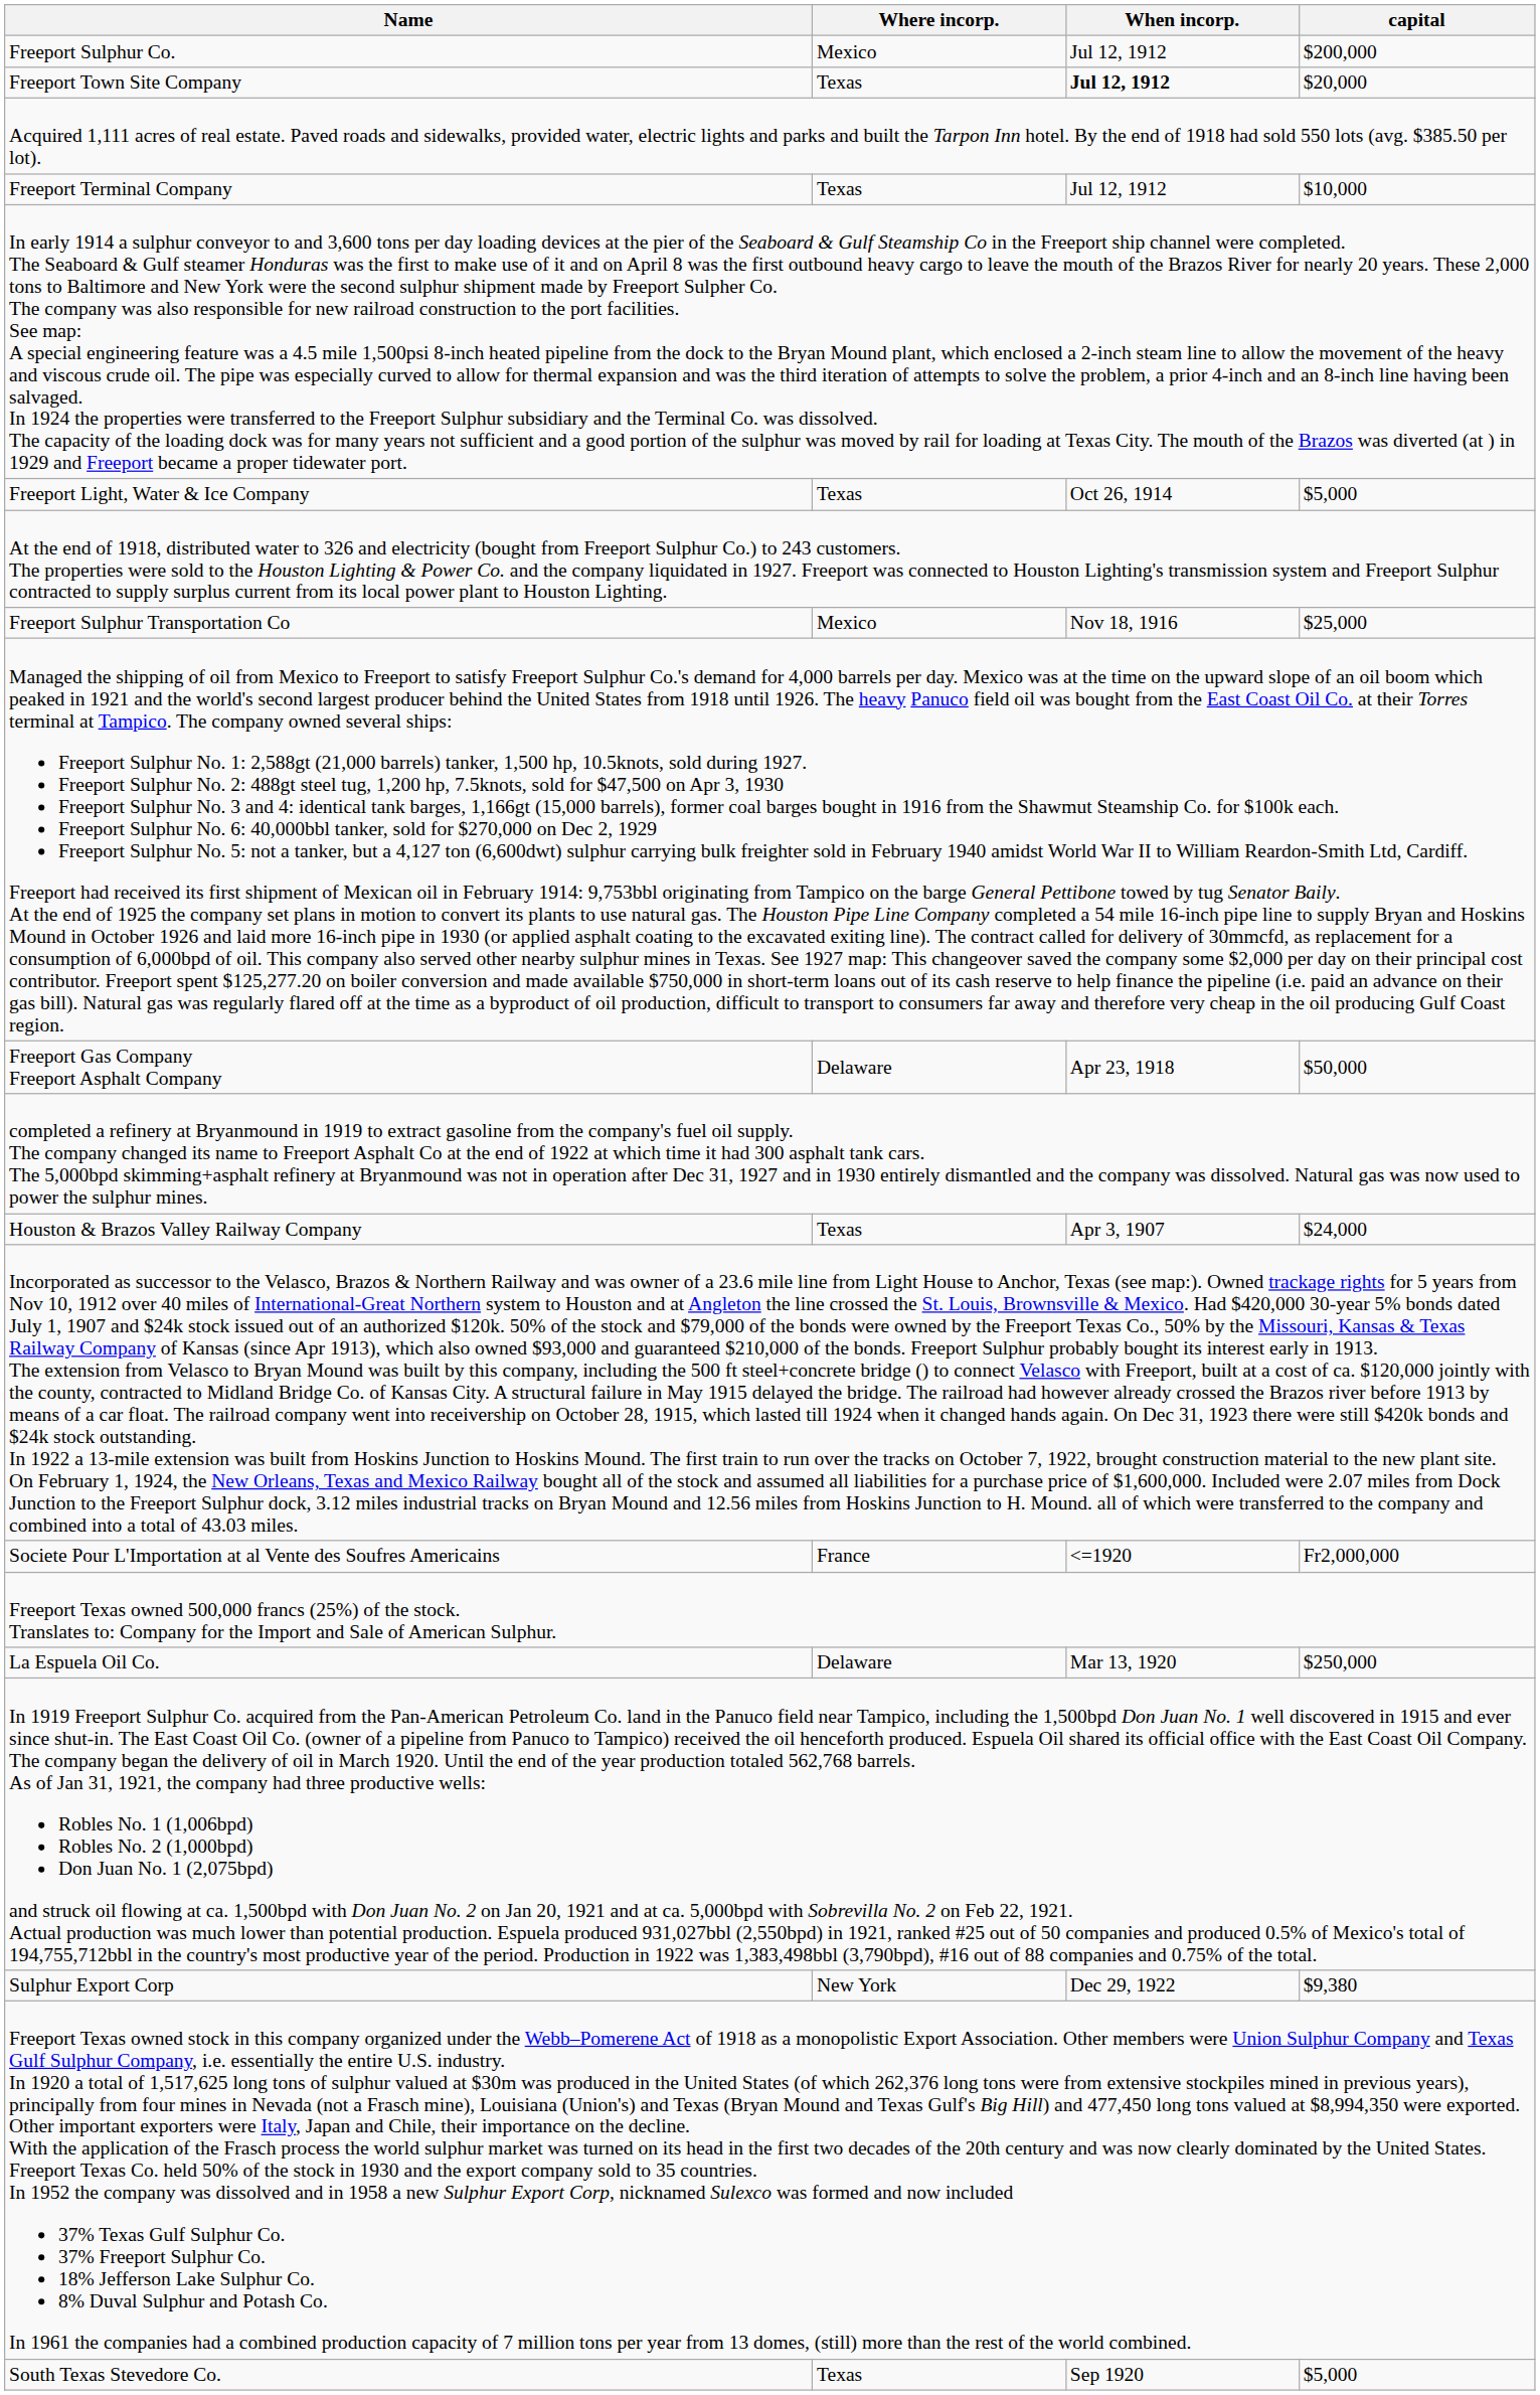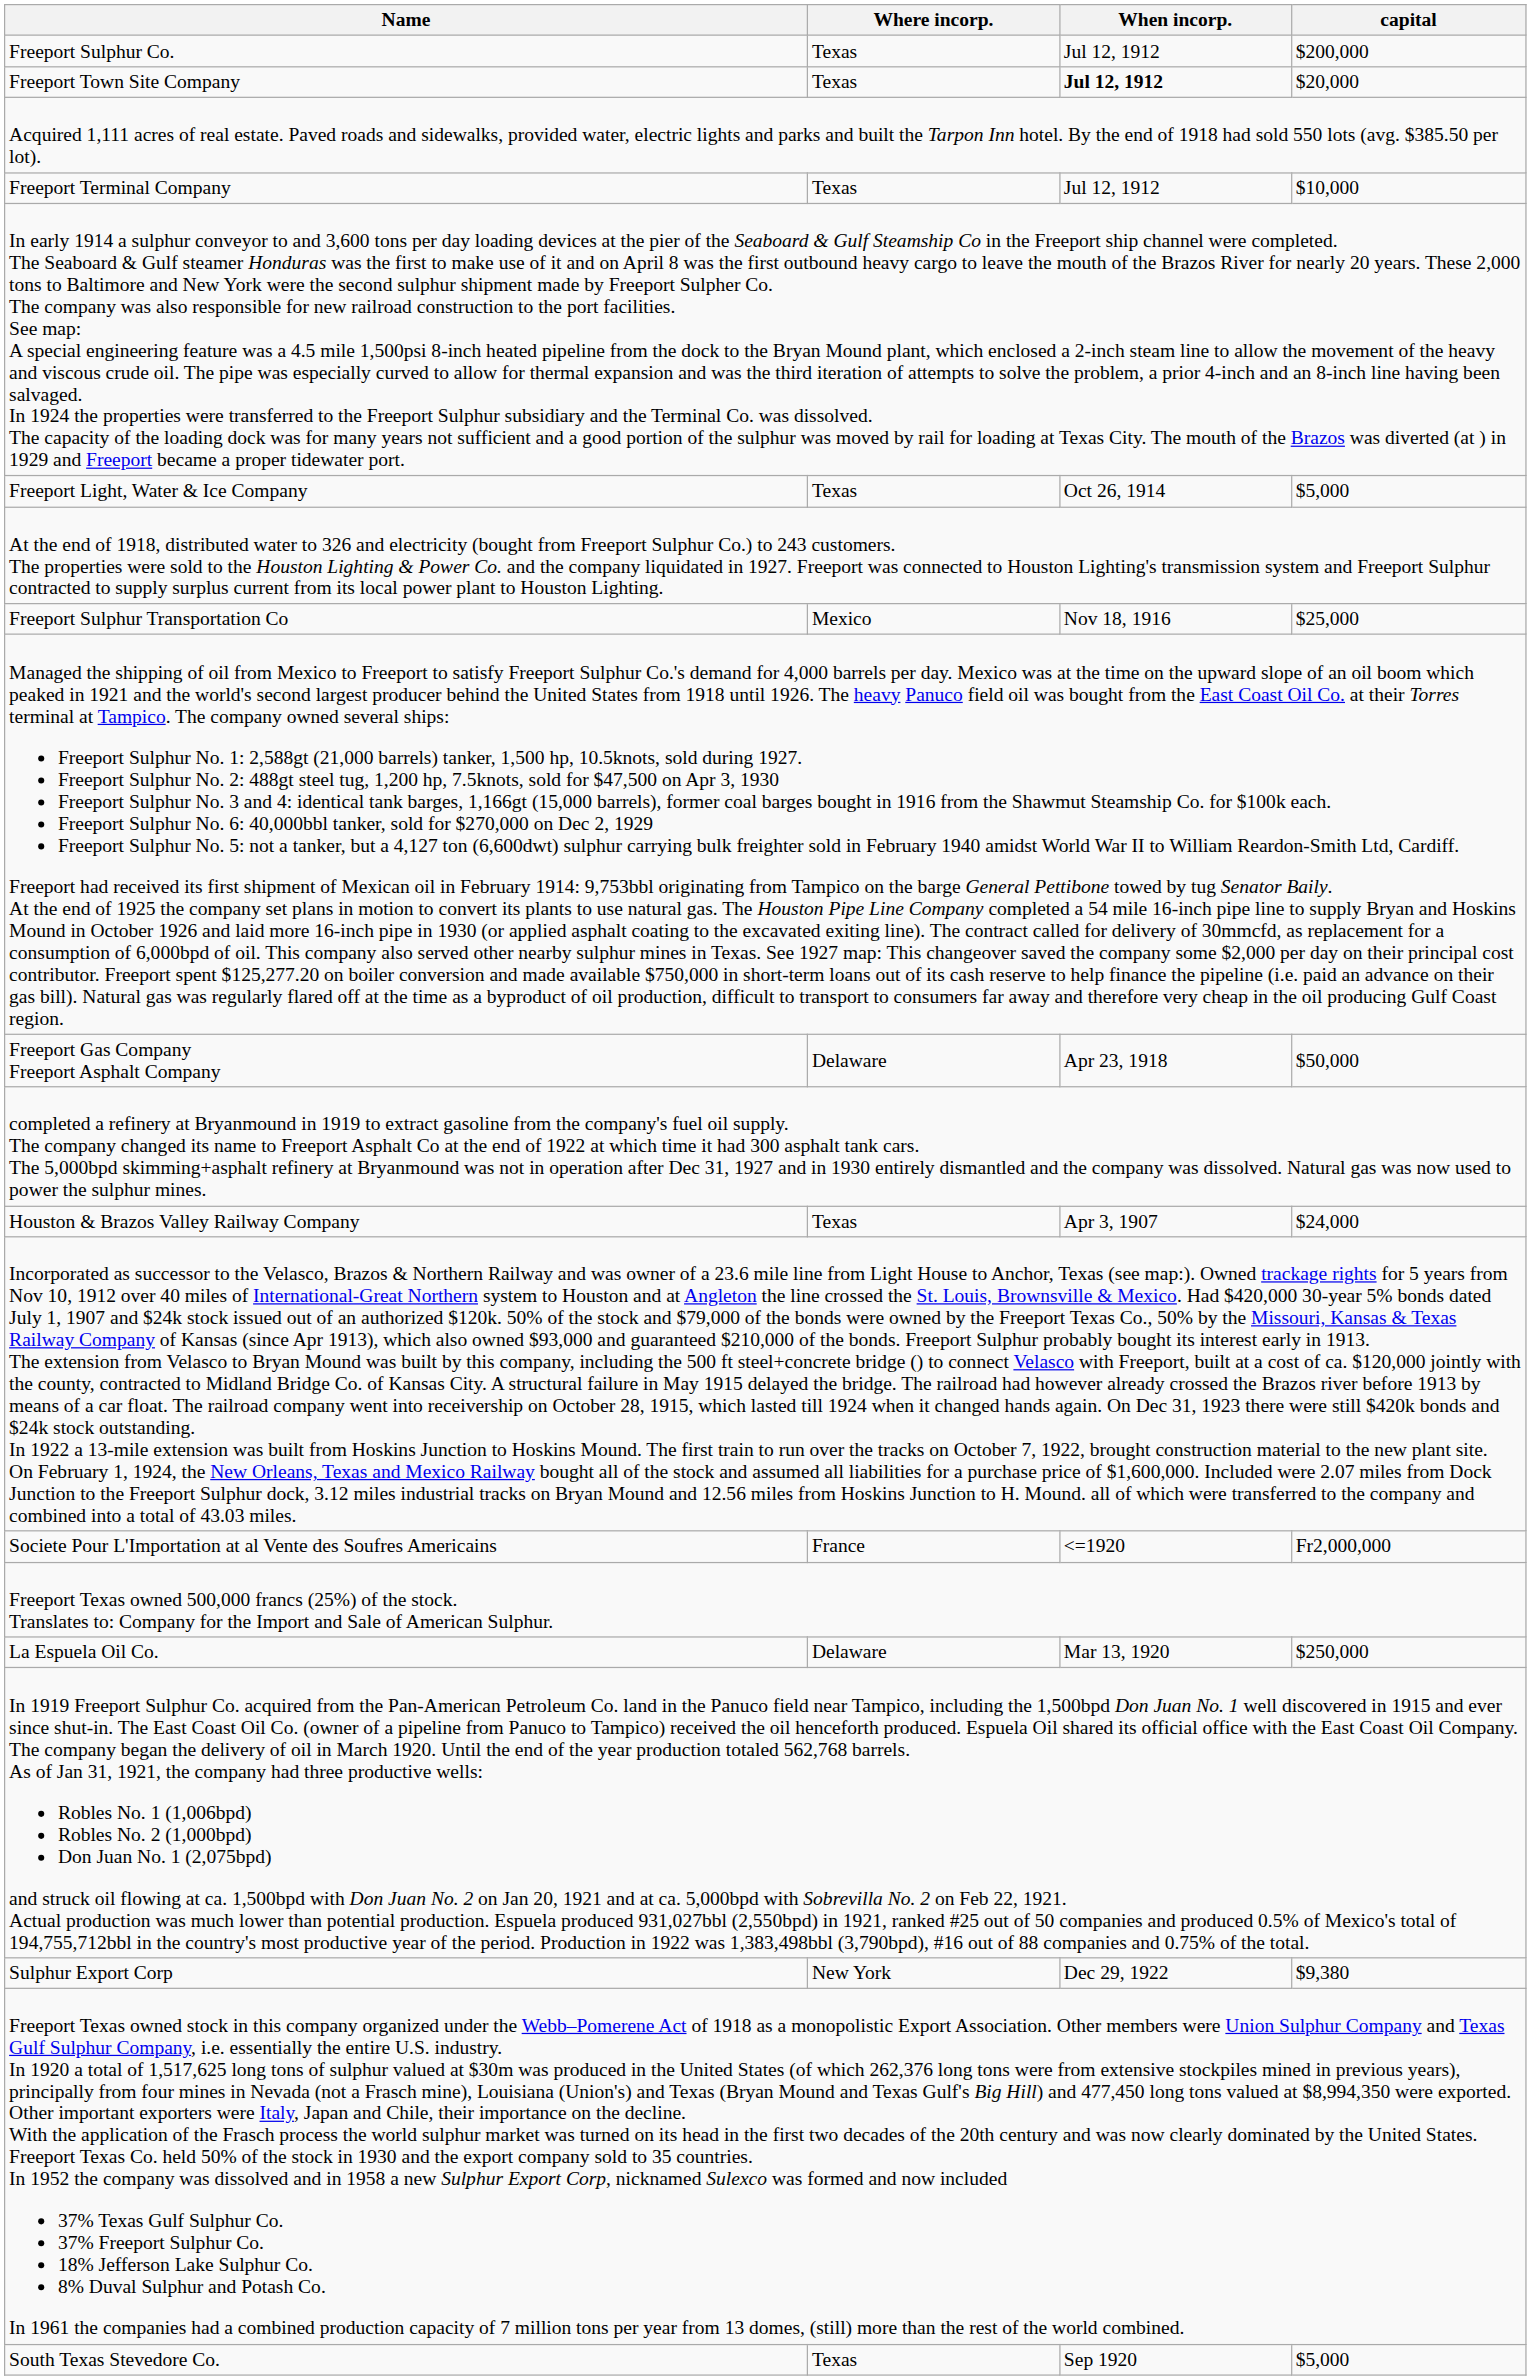 <table class=wikitable>
 <tr>
 <th>Name</th>
 <th>Where incorp.</th>
 <th>When incorp.</th>
 <th>capital</th>
 </tr>
 <tr>
 <td>Freeport Sulphur Co.</td>
-<td>Mexico</td>
+<td>Texas</td>
 <td>Jul 12, 1912</td>
 <td>$200,000</td>
 </tr>
 <tr>
 <td>Freeport Town Site Company</td>
 <td>Texas</td>
 <td><strong>Jul 12, 1912</strong></td>
 <td>$20,000</td>
 </tr>
 <tr>
 <td colspan=4><br>Acquired 1,111 acres of real estate. Paved roads and sidewalks, provided water, electric lights and parks and built the <em>Tarpon Inn</em> hotel. By the end of 1918 had sold 550 lots (avg. $385.50 per lot).</td>
 </tr>
 <tr>
 <td>Freeport Terminal Company</td>
 <td>Texas</td>
 <td>Jul 12, 1912</td>
 <td>$10,000</td>
 </tr>
 <tr>
 <td colspan=4><br>In early 1914 a sulphur conveyor to and 3,600 tons per day loading devices at the pier of the <em>Seaboard & Gulf Steamship Co</em> in the Freeport ship channel were completed.<br>The Seaboard & Gulf steamer <em>Honduras</em> was the first to make use of it and on April 8 was the first outbound heavy cargo to leave the mouth of the Brazos River for nearly 20 years. These 2,000 tons to Baltimore and New York were the second sulphur shipment made by Freeport Sulpher Co.<br>The company was also responsible for new railroad construction to the port facilities.<br>See map:<br>A special engineering feature was a 4.5 mile 1,500psi 8-inch heated pipeline from the dock to the Bryan Mound plant, which enclosed a 2-inch steam line to allow the movement of the heavy and viscous crude oil. The pipe was especially curved to allow for thermal expansion and was the third iteration of attempts to solve the problem, a prior 4-inch and an 8-inch line having been salvaged.<br>In 1924 the properties were transferred to the Freeport Sulphur subsidiary and the Terminal Co. was dissolved.<br>The capacity of the loading dock was for many years not sufficient and a good portion of the sulphur was moved by rail for loading at Texas City. The mouth of the <a href='#'>Brazos</a> was diverted (at ) in 1929 and <a href='#'>Freeport</a> became a proper tidewater port.</td>
 </tr>
 <tr>
 <td>Freeport Light, Water & Ice Company</td>
 <td>Texas</td>
 <td>Oct 26, 1914</td>
 <td>$5,000</td>
 </tr>
 <tr>
 <td colspan=4><br>At the end of 1918, distributed water to 326 and electricity (bought from Freeport Sulphur Co.) to 243 customers.<br>The properties were sold to the <em>Houston Lighting & Power Co.</em> and the company liquidated in 1927. Freeport was connected to Houston Lighting's transmission system and Freeport Sulphur contracted to supply surplus current from its local power plant to Houston Lighting.</td>
 </tr>
 <tr>
 <td>Freeport Sulphur Transportation Co</td>
 <td>Mexico</td>
 <td>Nov 18, 1916</td>
 <td>$25,000</td>
 </tr>
 <tr>
 <td colspan=4><br>Managed the shipping of oil from Mexico to Freeport to satisfy Freeport Sulphur Co.'s demand for 4,000 barrels per day. Mexico was at the time on the upward slope of an oil boom which peaked in 1921 and the world's second largest producer behind the United States from 1918 until 1926. The <a href='#'>heavy</a> <a href='#'>Panuco</a> field oil was bought from the <a href='#'>East Coast Oil Co.</a> at their <em>Torres</em> terminal at <a href='#'>Tampico</a>. The company owned several ships:<ul><li>Freeport Sulphur No. 1: 2,588gt (21,000 barrels) tanker, 1,500 hp, 10.5knots, sold during 1927.</li><li>Freeport Sulphur No. 2: 488gt steel tug, 1,200 hp, 7.5knots, sold for $47,500 on Apr 3, 1930</li><li>Freeport Sulphur No. 3 and 4: identical tank barges, 1,166gt (15,000 barrels), former coal barges bought in 1916 from the Shawmut Steamship Co. for $100k each.</li><li>Freeport Sulphur No. 6: 40,000bbl tanker, sold for $270,000 on Dec 2, 1929</li><li>Freeport Sulphur No. 5: not a tanker, but a 4,127 ton (6,600dwt) sulphur carrying bulk freighter sold in February 1940 amidst World War II to William Reardon-Smith Ltd, Cardiff.</li></ul>Freeport had received its first shipment of Mexican oil in February 1914: 9,753bbl originating from Tampico on the barge <em>General Pettibone</em> towed by tug <em>Senator Baily</em>.<br>At the end of 1925 the company set plans in motion to convert its plants to use natural gas. The <em>Houston Pipe Line Company</em> completed a 54 mile 16-inch pipe line to supply Bryan and Hoskins Mound in October 1926 and laid more 16-inch pipe in 1930 (or applied asphalt coating to the excavated exiting line). The contract called for delivery of 30mmcfd, as replacement for a consumption of 6,000bpd of oil. This company also served other nearby sulphur mines in Texas. See 1927 map: This changeover saved the company some $2,000 per day on their principal cost contributor. Freeport spent $125,277.20 on boiler conversion and made available $750,000 in short-term loans out of its cash reserve to help finance the pipeline (i.e. paid an advance on their gas bill). Natural gas was regularly flared off at the time as a byproduct of oil production, difficult to transport to consumers far away and therefore very cheap in the oil producing Gulf Coast region.</td>
 </tr>
 <tr>
 <td>Freeport Gas Company<br>Freeport Asphalt Company</td>
 <td>Delaware</td>
 <td>Apr 23, 1918</td>
 <td>$50,000</td>
 </tr>
 <tr>
 <td colspan=4><br>completed a refinery at Bryanmound in 1919 to extract gasoline from the company's fuel oil supply.<br>The company changed its name to Freeport Asphalt Co at the end of 1922 at which time it had 300 asphalt tank cars.<br>The 5,000bpd skimming+asphalt refinery at Bryanmound was not in operation after Dec 31, 1927 and in 1930 entirely dismantled and the company was dissolved. Natural gas was now used to power the sulphur mines.</td>
 </tr>
 <tr>
 <td>Houston & Brazos Valley Railway Company</td>
 <td>Texas</td>
 <td>Apr 3, 1907</td>
 <td>$24,000</td>
 </tr>
 <tr>
 <td colspan=4><br>Incorporated as successor to the Velasco, Brazos & Northern Railway and was owner of a 23.6 mile line from Light House to Anchor, Texas (see map:). Owned <a href='#'>trackage rights</a> for 5 years from Nov 10, 1912 over 40 miles of <a href='#'>International-Great Northern</a> system to Houston and at <a href='#'>Angleton</a> the line crossed the <a href='#'>St. Louis, Brownsville & Mexico</a>. Had $420,000 30-year 5% bonds dated July 1, 1907 and $24k stock issued out of an authorized $120k. 50% of the stock and $79,000 of the bonds were owned by the Freeport Texas Co., 50% by the <a href='#'>Missouri, Kansas & Texas Railway Company</a> of Kansas (since Apr 1913), which also owned $93,000 and guaranteed $210,000 of the bonds. Freeport Sulphur probably bought its interest early in 1913.<br>The extension from Velasco to Bryan Mound was built by this company, including the 500 ft steel+concrete bridge () to connect <a href='#'>Velasco</a> with Freeport, built at a cost of ca. $120,000 jointly with the county, contracted to Midland Bridge Co. of Kansas City. A structural failure in May 1915 delayed the bridge. The railroad had however already crossed the Brazos river before 1913 by means of a car float. The railroad company went into receivership on October 28, 1915, which lasted till 1924 when it changed hands again. On Dec 31, 1923 there were still $420k bonds and $24k stock outstanding.<br>In 1922 a 13-mile extension was built from Hoskins Junction to Hoskins Mound. The first train to run over the tracks on October 7, 1922, brought construction material to the new plant site.<br>On February 1, 1924, the <a href='#'>New Orleans, Texas and Mexico Railway</a> bought all of the stock and assumed all liabilities for a purchase price of $1,600,000. Included were 2.07 miles from Dock Junction to the Freeport Sulphur dock, 3.12 miles industrial tracks on Bryan Mound and 12.56 miles from Hoskins Junction to H. Mound. all of which were transferred to the company and combined into a total of 43.03 miles.</td>
 </tr>
 <tr>
 <td>Societe Pour L'Importation at al Vente des Soufres Americains</td>
 <td>France</td>
 <td><=1920</td>
 <td>Fr2,000,000</td>
 </tr>
 <tr>
 <td colspan=4><br>Freeport Texas owned 500,000 francs (25%) of the stock.<br>Translates to: Company for the Import and Sale of American Sulphur.</td>
 </tr>
 <tr>
 <td>La Espuela Oil Co.</td>
 <td>Delaware</td>
 <td>Mar 13, 1920</td>
 <td>$250,000</td>
 </tr>
 <tr>
 <td colspan=4><br>In 1919 Freeport Sulphur Co. acquired from the Pan-American Petroleum Co. land in the Panuco field near Tampico, including the 1,500bpd <em>Don Juan No. 1</em> well discovered in 1915 and ever since shut-in. The East Coast Oil Co. (owner of a pipeline from Panuco to Tampico) received the oil henceforth produced. Espuela Oil shared its official office with the East Coast Oil Company.<br>The company began the delivery of oil in March 1920. Until the end of the year production totaled 562,768 barrels.<br>As of Jan 31, 1921, the company had three productive wells:<ul><li>Robles No. 1 (1,006bpd)</li><li>Robles No. 2 (1,000bpd)</li><li>Don Juan No. 1 (2,075bpd)</li></ul>and struck oil flowing at ca. 1,500bpd with <em>Don Juan No. 2</em> on Jan 20, 1921 and at ca. 5,000bpd with <em>Sobrevilla No. 2</em> on Feb 22, 1921.<br>Actual production was much lower than potential production. Espuela produced 931,027bbl (2,550bpd) in 1921, ranked #25 out of 50 companies and produced 0.5% of Mexico's total of 194,755,712bbl in the country's most productive year of the period. Production in 1922 was 1,383,498bbl (3,790bpd), #16 out of 88 companies and 0.75% of the total.</td>
 </tr>
 <tr>
 <td>Sulphur Export Corp</td>
 <td>New York</td>
 <td>Dec 29, 1922</td>
 <td>$9,380</td>
 </tr>
 <tr>
 <td colspan=4><br>Freeport Texas owned stock in this company organized under the <a href='#'>Webb–Pomerene Act</a> of 1918 as a monopolistic Export Association. Other members were <a href='#'>Union Sulphur Company</a> and <a href='#'>Texas Gulf Sulphur Company</a>, i.e. essentially the entire U.S. industry.<br>In 1920 a total of 1,517,625 long tons of sulphur valued at $30m was produced in the United States (of which 262,376 long tons were from extensive stockpiles mined in previous years), principally from four mines in Nevada (not a Frasch mine), Louisiana (Union's) and Texas (Bryan Mound and Texas Gulf's  <em>Big Hill</em>) and 477,450 long tons valued at $8,994,350 were exported. Other important exporters were <a href='#'>Italy</a>, Japan and Chile, their importance on the decline.<br>With the application of the Frasch process the world sulphur market was turned on its head in the first two decades of the 20th century and was now clearly dominated by the United States.<br>Freeport Texas Co. held 50% of the stock in 1930 and the export company sold to 35 countries.<br>In 1952 the company was dissolved and in 1958 a new <em>Sulphur Export Corp</em>, nicknamed <em>Sulexco</em> was formed and now included<ul><li>37% Texas Gulf Sulphur Co.</li><li>37% Freeport Sulphur Co.</li><li>18% Jefferson Lake Sulphur Co.</li><li>8% Duval Sulphur and Potash Co.</li></ul>In 1961 the companies had a combined production capacity of 7 million tons per year from 13 domes, (still) more than the rest of the world combined.</td>
 </tr>
 <tr>
 <td>South Texas Stevedore Co.</td>
 <td>Texas</td>
 <td>Sep 1920</td>
 <td>$5,000</td>
 </tr>
 </table>
